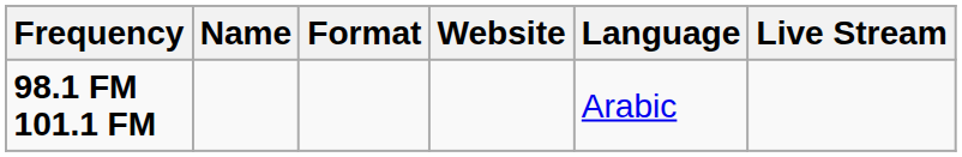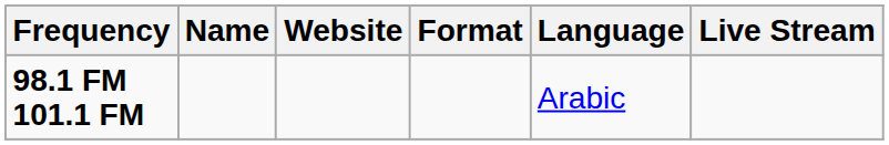 <table class="wikitable" style="font-size: 90%;">
 <tr>
 <th>Frequency</th>
 <th>Name</th>
+<th>Website</th>
 <th>Format</th>
-<th>Website</th>
 <th>Language</th>
 <th>Live Stream</th>
 </tr>
 <tr>
 <td><strong>98.1 FM</strong><br><strong>101.1 FM</strong></td>
 <td></td>
 <td></td>
 <td></td>
 <td><a href='#'>Arabic</a></td>
 <td></td>
 </tr>
 </table>
